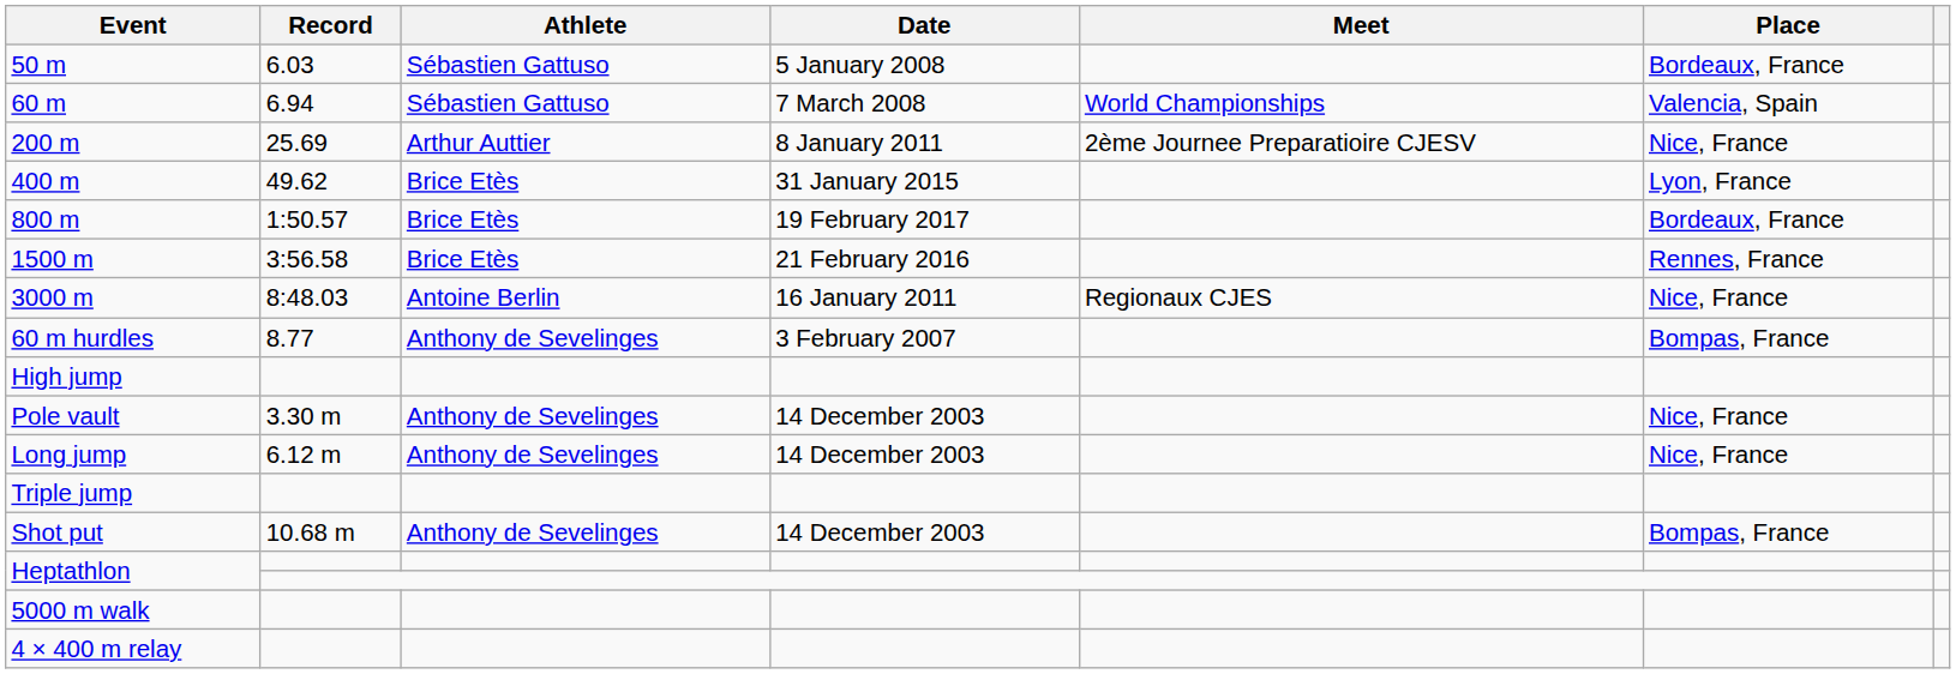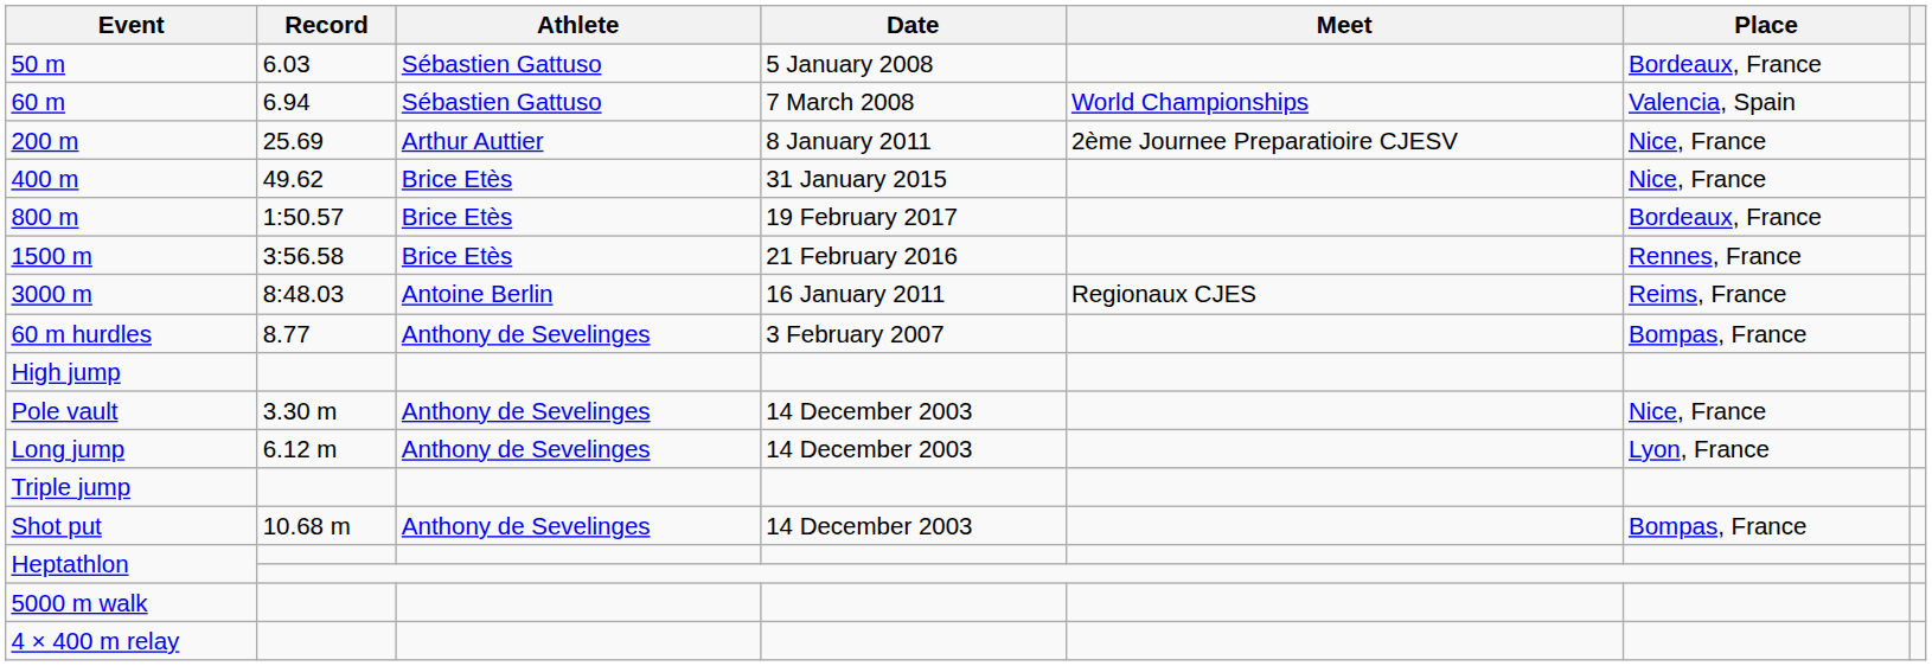 <table class="wikitable" style="font-size:95%; width: 95%;">
 <tr>
 <th>Event</th>
 <th>Record</th>
 <th>Athlete</th>
 <th>Date</th>
 <th>Meet</th>
 <th>Place</th>
 <th></th>
 </tr>
 <tr>
 <td><a href='#'>50 m</a></td>
 <td>6.03</td>
 <td><a href='#'>Sébastien Gattuso</a></td>
 <td>5 January 2008</td>
 <td></td>
 <td><a href='#'>Bordeaux</a>, France</td>
 <td></td>
 </tr>
 <tr>
 <td><a href='#'>60 m</a></td>
 <td>6.94</td>
 <td><a href='#'>Sébastien Gattuso</a></td>
 <td>7 March 2008</td>
 <td><a href='#'>World Championships</a></td>
 <td><a href='#'>Valencia</a>, Spain</td>
 <td></td>
 </tr>
 <tr>
 <td><a href='#'>200 m</a></td>
 <td>25.69</td>
 <td><a href='#'>Arthur Auttier</a></td>
 <td>8 January 2011</td>
 <td>2ème Journee Preparatioire CJESV</td>
 <td><a href='#'>Nice</a>, France</td>
 <td></td>
 </tr>
 <tr>
 <td><a href='#'>400 m</a></td>
 <td>49.62</td>
 <td><a href='#'>Brice Etès</a></td>
 <td>31 January 2015</td>
 <td></td>
-<td><a href='#'>Lyon</a>, France</td>
+<td><a href='#'>Nice</a>, France</td>
 <td></td>
 </tr>
 <tr>
 <td><a href='#'>800 m</a></td>
 <td>1:50.57</td>
 <td><a href='#'>Brice Etès</a></td>
 <td>19 February 2017</td>
 <td></td>
 <td><a href='#'>Bordeaux</a>, France</td>
 <td></td>
 </tr>
 <tr>
 <td><a href='#'>1500 m</a></td>
 <td>3:56.58</td>
 <td><a href='#'>Brice Etès</a></td>
 <td>21 February 2016</td>
 <td></td>
 <td><a href='#'>Rennes</a>, France</td>
 <td></td>
 </tr>
 <tr>
 <td><a href='#'>3000 m</a></td>
 <td>8:48.03</td>
 <td><a href='#'>Antoine Berlin</a></td>
 <td>16 January 2011</td>
 <td>Regionaux CJES</td>
-<td><a href='#'>Nice</a>, France</td>
+<td><a href='#'>Reims</a>, France</td>
 <td></td>
 </tr>
 <tr>
 <td><a href='#'>60 m hurdles</a></td>
 <td>8.77</td>
 <td><a href='#'>Anthony de Sevelinges</a></td>
 <td>3 February 2007</td>
 <td></td>
 <td><a href='#'>Bompas</a>, France</td>
 <td></td>
 </tr>
 <tr>
 <td><a href='#'>High jump</a></td>
 <td></td>
 <td></td>
 <td></td>
 <td></td>
 <td></td>
 <td></td>
 </tr>
 <tr>
 <td><a href='#'>Pole vault</a></td>
 <td>3.30 m</td>
 <td><a href='#'>Anthony de Sevelinges</a></td>
 <td>14 December 2003</td>
 <td></td>
 <td><a href='#'>Nice</a>, France</td>
 <td></td>
 </tr>
 <tr>
 <td><a href='#'>Long jump</a></td>
 <td>6.12 m</td>
 <td><a href='#'>Anthony de Sevelinges</a></td>
 <td>14 December 2003</td>
 <td></td>
-<td><a href='#'>Nice</a>, France</td>
+<td><a href='#'>Lyon</a>, France</td>
 <td></td>
 </tr>
 <tr>
 <td><a href='#'>Triple jump</a></td>
 <td></td>
 <td></td>
 <td></td>
 <td></td>
 <td></td>
 <td></td>
 </tr>
 <tr>
 <td><a href='#'>Shot put</a></td>
 <td>10.68 m</td>
 <td><a href='#'>Anthony de Sevelinges</a></td>
 <td>14 December 2003</td>
 <td></td>
 <td><a href='#'>Bompas</a>, France</td>
 <td></td>
 </tr>
 <tr>
 <td rowspan=2><a href='#'>Heptathlon</a></td>
 <td></td>
 <td></td>
 <td></td>
 <td></td>
 <td></td>
 <td></td>
 </tr>
 <tr>
 <td colspan=5></td>
 <td></td>
 </tr>
 <tr>
 <td><a href='#'>5000 m walk</a></td>
 <td></td>
 <td></td>
 <td></td>
 <td></td>
 <td></td>
 <td></td>
 </tr>
 <tr>
 <td><a href='#'>4 × 400 m relay</a></td>
 <td></td>
 <td></td>
 <td></td>
 <td></td>
 <td></td>
 <td></td>
 </tr>
 </table>
